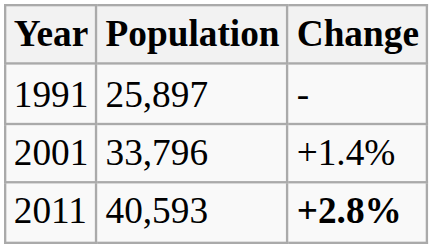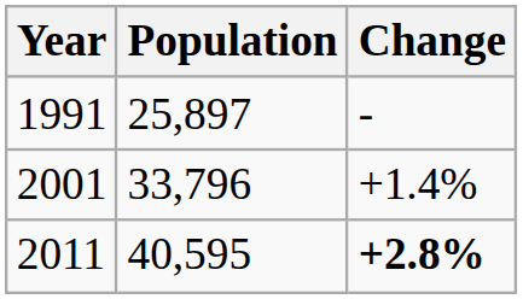 <table class="wikitable">
 <tr>
 <th>Year</th>
 <th>Population</th>
 <th>Change</th>
 </tr>
 <tr>
 <td>1991</td>
 <td>25,897</td>
 <td>-</td>
 </tr>
 <tr>
 <td>2001</td>
 <td>33,796</td>
 <td>+1.4%</td>
 </tr>
 <tr>
 <td>2011</td>
-<td>40,593</td>
+<td>40,595</td>
 <td><strong>+2.8%</strong></td>
 </tr>
 </table>
